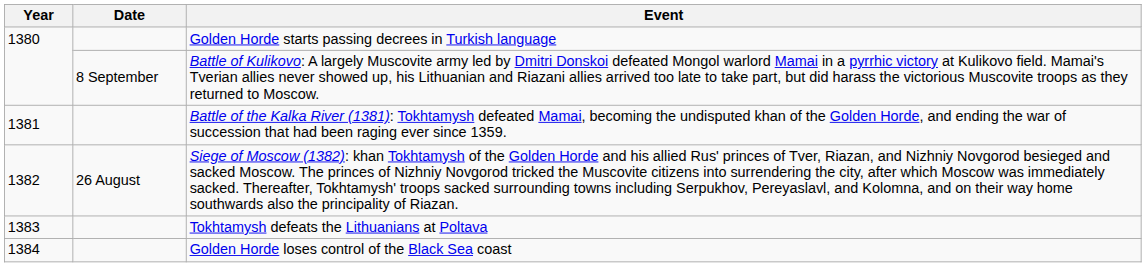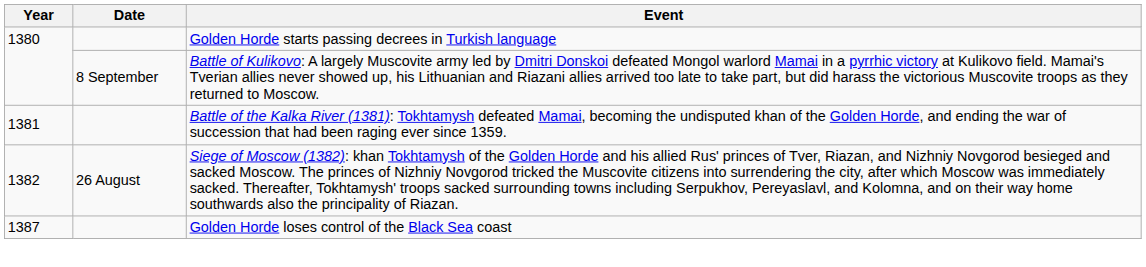 <table class="wikitable" width="100%">
 <tr>
 <th style="width:6%">Year</th>
 <th style="width:10%">Date</th>
 <th>Event</th>
 </tr>
 <tr>
 <td rowspan="2" valign="top">1380</td>
 <td></td>
 <td><a href='#'>Golden Horde</a> starts passing decrees in <a href='#'>Turkish language</a></td>
 </tr>
 <tr>
 <td>8 September</td>
 <td><em><a href='#'>Battle of Kulikovo</a></em>: A largely Muscovite army led by <a href='#'>Dmitri Donskoi</a> defeated Mongol warlord <a href='#'>Mamai</a> in a <a href='#'>pyrrhic victory</a> at Kulikovo field. Mamai's Tverian allies never showed up, his Lithuanian and Riazani allies arrived too late to take part, but did harass the victorious Muscovite troops as they returned to Moscow.</td>
 </tr>
 <tr>
 <td>1381</td>
 <td></td>
 <td><em><a href='#'>Battle of the Kalka River (1381)</a></em>: <a href='#'>Tokhtamysh</a> defeated <a href='#'>Mamai</a>, becoming the undisputed khan of the <a href='#'>Golden Horde</a>, and ending the war of succession that had been raging ever since 1359.</td>
 </tr>
 <tr>
 <td>1382</td>
 <td>26 August</td>
 <td><em><a href='#'>Siege of Moscow (1382)</a></em>: khan <a href='#'>Tokhtamysh</a> of the <a href='#'>Golden Horde</a> and his allied Rus' princes of Tver, Riazan, and Nizhniy Novgorod besieged and sacked Moscow. The princes of Nizhniy Novgorod tricked the Muscovite citizens into surrendering the city, after which Moscow was immediately sacked. Thereafter, Tokhtamysh' troops sacked surrounding towns including Serpukhov, Pereyaslavl, and Kolomna, and on their way home southwards also the principality of Riazan.</td>
 </tr>
 <tr>
-<td>1383</td>
-<td></td>
-<td><a href='#'>Tokhtamysh</a> defeats the <a href='#'>Lithuanians</a> at <a href='#'>Poltava</a></td>
-</tr>
-<tr>
-<td>1384</td>
+<td>1387</td>
 <td></td>
 <td><a href='#'>Golden Horde</a> loses control of the <a href='#'>Black Sea</a> coast</td>
 </tr>
 </table>
